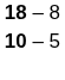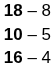 <table style="text-align:center">
 <tr>
 <th width=200></th>
 <th width=100></th>
 <th width=200></th>
 </tr>
 <tr>
 <td align=right><strong></strong></td>
 <td><strong>18</strong> – 8</td>
 <td align=left></td>
 </tr>
 <tr>
 <td align=right><strong></strong></td>
 <td><strong>10</strong> – 5</td>
 <td align=left></td>
 </tr>
+<tr>
+<td align=right><strong></strong></td>
+<td><strong>16</strong> – 4</td>
+<td align=left></td>
+</tr>
 </table>
